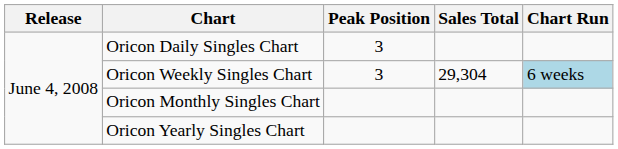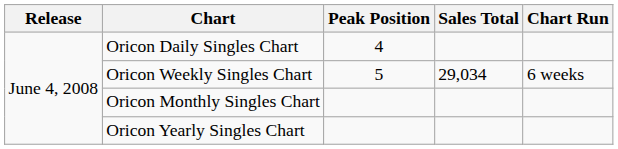 <table class="wikitable">
 <tr>
 <th>Release</th>
 <th>Chart</th>
 <th>Peak Position</th>
 <th>Sales Total</th>
 <th>Chart Run</th>
 </tr>
 <tr>
 <td rowspan="4">June 4, 2008</td>
 <td>Oricon Daily Singles Chart</td>
-<td align="center">3</td>
+<td align="center">4</td>
 <td></td>
 <td></td>
 </tr>
 <tr>
 <td>Oricon Weekly Singles Chart</td>
-<td align="center">3</td>
-<td>29,304</td>
-<td style="background: lightblue;">6 weeks</td>
+<td align="center">5</td>
+<td>29,034</td>
+<td>6 weeks</td>
 </tr>
 <tr>
 <td>Oricon Monthly Singles Chart</td>
 <td align="center"></td>
 <td></td>
 <td></td>
 </tr>
 <tr>
 <td>Oricon Yearly Singles Chart</td>
 <td align="center"></td>
 <td></td>
 <td></td>
 </tr>
 </table>
